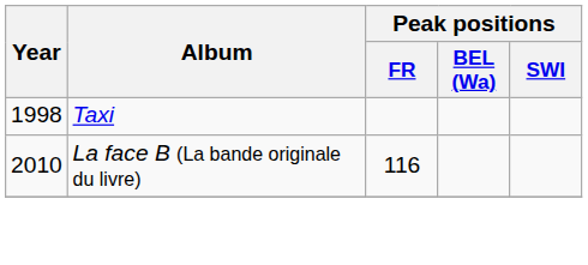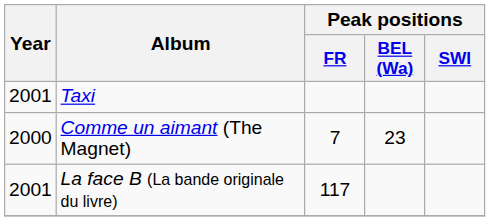 <table class="wikitable">
 <tr>
 <th align="center" rowspan="2" width="10">Year</th>
 <th align="center" rowspan="2" width="200">Album</th>
 <th align="center" colspan="3" width="20">Peak positions</th>
 </tr>
 <tr>
 <th scope="col" style="width:3em;font-size:90%;"><a href='#'>FR</a><br></th>
 <th scope="col" style="width:3em;font-size:90%;"><a href='#'>BEL <br>(Wa)</a><br></th>
 <th scope="col" style="width:3em;font-size:90%;"><a href='#'>SWI</a><br></th>
 </tr>
 <tr>
-<td style="text-align:center;">1998</td>
+<td style="text-align:center;">2001</td>
 <td><em><a href='#'>Taxi</a></em></td>
 <td style="text-align:center;"></td>
 <td style="text-align:center;"></td>
 <td style="text-align:center;"></td>
 </tr>
 <tr>
-<td style="text-align:center;">2010</td>
+<td style="text-align:center;">2000</td>
+<td><em><a href='#'>Comme un aimant</a></em> (The Magnet)</td>
+<td style="text-align:center;">7</td>
+<td style="text-align:center;">23</td>
+<td style="text-align:center;"></td>
+</tr>
+<tr>
+<td style="text-align:center;">2001</td>
 <td><em>La face B</em> <small>(La bande originale du livre)</small></td>
-<td style="text-align:center;">116</td>
+<td style="text-align:center;">117</td>
 <td style="text-align:center;"></td>
 <td style="text-align:center;"></td>
 </tr>
 <tr>
 </tr>
 </table>
